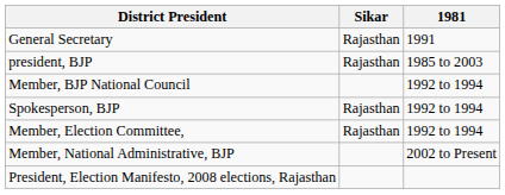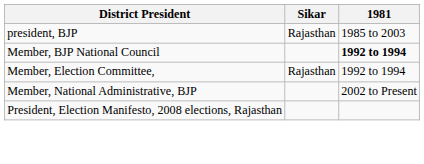 <table class="wikitable">
 <tr>
 <th>District President</th>
 <th>Sikar</th>
 <th>1981</th>
-</tr>
-<tr>
-<td>General Secretary</td>
-<td>Rajasthan</td>
-<td>1991</td>
 </tr>
 <tr>
 <td>president, BJP</td>
 <td>Rajasthan</td>
 <td>1985 to 2003</td>
 </tr>
 <tr>
 <td>Member, BJP National Council</td>
 <td></td>
-<td>1992 to 1994</td>
-</tr>
-<tr>
-<td>Spokesperson, BJP</td>
-<td>Rajasthan</td>
-<td>1992 to 1994</td>
+<td><strong>1992 to 1994</strong></td>
 </tr>
 <tr>
 <td>Member, Election Committee,</td>
 <td>Rajasthan</td>
 <td>1992 to 1994</td>
 </tr>
 <tr>
 <td>Member, National Administrative, BJP</td>
 <td></td>
 <td>2002 to Present</td>
 </tr>
 <tr>
 <td>President, Election Manifesto, 2008 elections, Rajasthan</td>
 <td></td>
 <td></td>
 </tr>
 </table>
